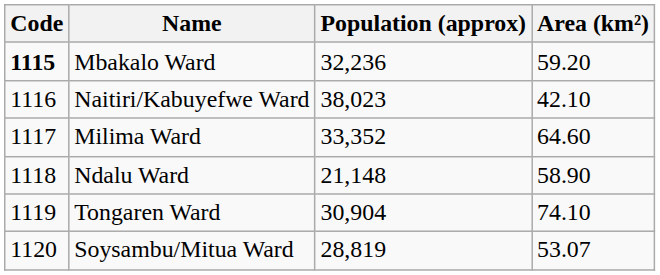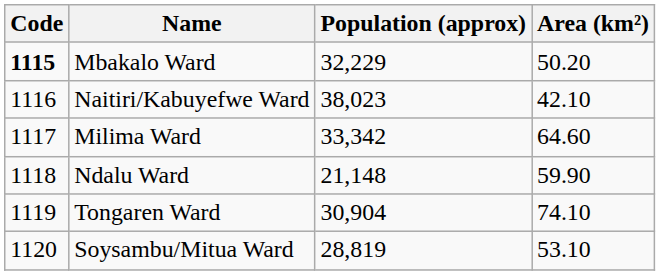 <table class="wikitable">
 <tr>
 <th>Code</th>
 <th>Name</th>
 <th>Population (approx)</th>
 <th>Area (km²)</th>
 </tr>
 <tr>
 <td><strong>1115</strong></td>
 <td>Mbakalo Ward</td>
-<td>32,236</td>
-<td>59.20</td>
+<td>32,229</td>
+<td>50.20</td>
 </tr>
 <tr>
 <td>1116</td>
 <td>Naitiri/Kabuyefwe Ward</td>
 <td>38,023</td>
 <td>42.10</td>
 </tr>
 <tr>
 <td>1117</td>
 <td>Milima Ward</td>
-<td>33,352</td>
+<td>33,342</td>
 <td>64.60</td>
 </tr>
 <tr>
 <td>1118</td>
 <td>Ndalu Ward</td>
 <td>21,148</td>
-<td>58.90</td>
+<td>59.90</td>
 </tr>
 <tr>
 <td>1119</td>
 <td>Tongaren Ward</td>
 <td>30,904</td>
 <td>74.10</td>
 </tr>
 <tr>
 <td>1120</td>
 <td>Soysambu/Mitua Ward</td>
 <td>28,819</td>
-<td>53.07</td>
+<td>53.10</td>
 </tr>
 </table>
